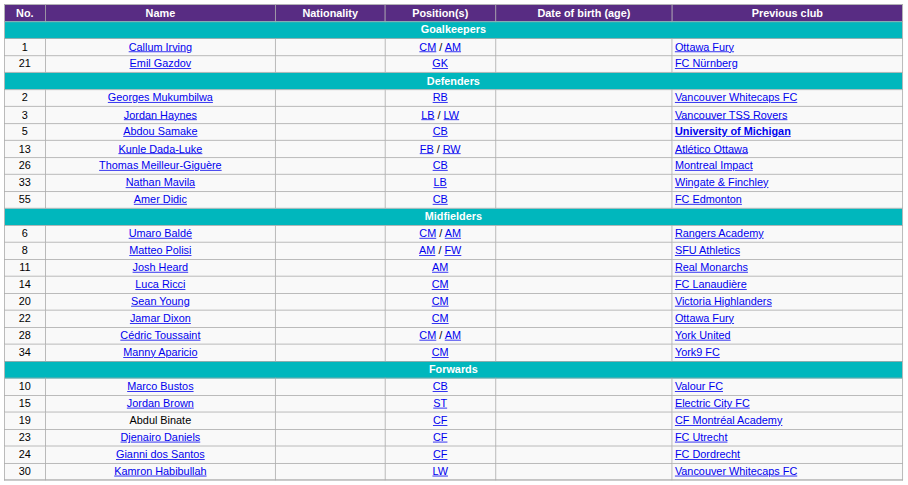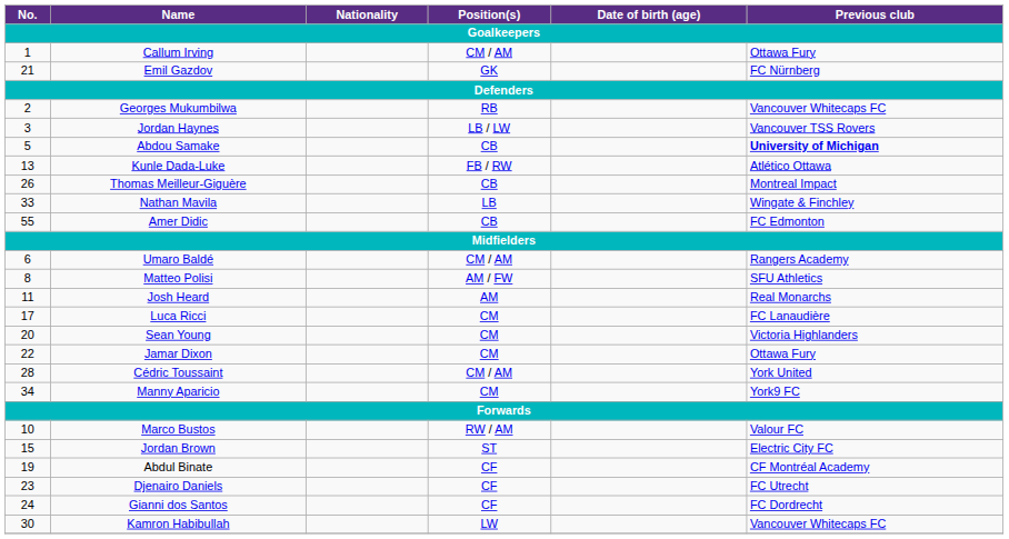 <table class="wikitable" style="text-align:center; font-size:86%; width:90%;">
 <tr>
 <th style="background:#582c83; color:white; text-align:center;">No.</th>
 <th style="background:#582c83; color:white; text-align:center;">Name</th>
 <th style="background:#582c83; color:white; text-align:center;">Nationality</th>
 <th style="background:#582c83; color:white; text-align:center;">Position(s)</th>
 <th style="background:#582c83; color:white; text-align:center;">Date of birth (age)</th>
 <th style="background:#582c83; color:white; text-align:center;">Previous club</th>
 </tr>
 <tr>
 <th colspan="9" style="background:#00b7bd; color:white; text-align:center;">Goalkeepers</th>
 </tr>
 <tr>
 <td>1</td>
 <td><a href='#'>Callum Irving</a></td>
 <td></td>
 <td><a href='#'>CM</a> / <a href='#'>AM</a></td>
 <td></td>
 <td align="left"> <a href='#'>Ottawa Fury</a></td>
 </tr>
 <tr>
 <td>21</td>
 <td><a href='#'>Emil Gazdov</a></td>
 <td></td>
 <td><a href='#'>GK</a></td>
 <td></td>
 <td align="left"> <a href='#'>FC Nürnberg</a></td>
 </tr>
 <tr>
 <th colspan="7" style="background:#00b7bd; color:white; text-align:center;">Defenders</th>
 </tr>
 <tr>
 <td>2</td>
 <td><a href='#'>Georges Mukumbilwa</a></td>
 <td></td>
 <td><a href='#'>RB</a></td>
 <td></td>
 <td align="left"> <a href='#'>Vancouver Whitecaps FC</a></td>
 </tr>
 <tr>
 <td>3</td>
 <td><a href='#'>Jordan Haynes</a></td>
 <td></td>
 <td><a href='#'>LB</a> / <a href='#'>LW</a></td>
 <td></td>
 <td align="left"> <a href='#'>Vancouver TSS Rovers</a></td>
 </tr>
 <tr>
 <td>5</td>
 <td><a href='#'>Abdou Samake</a></td>
 <td></td>
 <td><a href='#'>CB</a></td>
 <td></td>
 <td align="left"><strong> <a href='#'>University of Michigan</a></strong></td>
 </tr>
 <tr>
 <td>13</td>
 <td><a href='#'>Kunle Dada-Luke</a></td>
 <td></td>
 <td><a href='#'>FB</a> / <a href='#'>RW</a></td>
 <td></td>
 <td align="left"> <a href='#'>Atlético Ottawa</a></td>
 </tr>
 <tr>
 <td>26</td>
 <td><a href='#'>Thomas Meilleur-Giguère</a></td>
 <td></td>
 <td><a href='#'>CB</a></td>
 <td></td>
 <td align="left"> <a href='#'>Montreal Impact</a></td>
 </tr>
 <tr>
 <td>33</td>
 <td><a href='#'>Nathan Mavila</a></td>
 <td></td>
 <td><a href='#'>LB</a></td>
 <td></td>
 <td align="left"> <a href='#'>Wingate & Finchley</a></td>
 </tr>
 <tr>
 <td>55</td>
 <td><a href='#'>Amer Didic</a></td>
 <td></td>
 <td><a href='#'>CB</a></td>
 <td></td>
 <td align="left"> <a href='#'>FC Edmonton</a></td>
 </tr>
 <tr>
 <th colspan="7" style="background:#00b7bd; color:white; text-align:center;">Midfielders</th>
 </tr>
 <tr>
 <td>6</td>
 <td><a href='#'>Umaro Baldé</a></td>
 <td></td>
 <td><a href='#'>CM</a> / <a href='#'>AM</a></td>
 <td></td>
 <td align="left"> <a href='#'>Rangers Academy</a></td>
 </tr>
 <tr>
 <td>8</td>
 <td><a href='#'>Matteo Polisi</a></td>
 <td></td>
 <td><a href='#'>AM</a> / <a href='#'>FW</a></td>
 <td></td>
 <td align="left"> <a href='#'>SFU Athletics</a></td>
 </tr>
 <tr>
 <td>11</td>
 <td><a href='#'>Josh Heard</a></td>
 <td></td>
 <td><a href='#'>AM</a></td>
 <td></td>
 <td align="left"> <a href='#'>Real Monarchs</a></td>
 </tr>
 <tr>
-<td>14</td>
+<td>17</td>
 <td><a href='#'>Luca Ricci</a></td>
 <td></td>
 <td><a href='#'>CM</a></td>
 <td></td>
 <td align="left"> <a href='#'>FC Lanaudière</a></td>
 </tr>
 <tr>
 <td>20</td>
 <td><a href='#'>Sean Young</a></td>
 <td></td>
 <td><a href='#'>CM</a></td>
 <td></td>
 <td align="left"> <a href='#'>Victoria Highlanders</a></td>
 </tr>
 <tr>
 <td>22</td>
 <td><a href='#'>Jamar Dixon</a></td>
 <td></td>
 <td><a href='#'>CM</a></td>
 <td></td>
 <td align="left"> <a href='#'>Ottawa Fury</a></td>
 </tr>
 <tr>
 <td>28</td>
 <td><a href='#'>Cédric Toussaint</a></td>
 <td></td>
 <td><a href='#'>CM</a> / <a href='#'>AM</a></td>
 <td></td>
 <td align="left"> <a href='#'>York United</a></td>
 </tr>
 <tr>
 <td>34</td>
 <td><a href='#'>Manny Aparicio</a></td>
 <td></td>
 <td><a href='#'>CM</a></td>
 <td></td>
 <td align="left"> <a href='#'>York9 FC</a></td>
 </tr>
 <tr>
 <th colspan="7" style="background:#00b7bd; color:white; text-align:center;">Forwards</th>
 </tr>
 <tr>
 <td>10</td>
 <td><a href='#'>Marco Bustos</a></td>
 <td></td>
-<td><a href='#'>CB</a></td>
+<td><a href='#'>RW</a> / <a href='#'>AM</a></td>
 <td></td>
 <td align="left"> <a href='#'>Valour FC</a></td>
 </tr>
 <tr>
 <td>15</td>
 <td><a href='#'>Jordan Brown</a></td>
 <td></td>
 <td><a href='#'>ST</a></td>
 <td></td>
 <td align="left"> <a href='#'>Electric City FC</a></td>
 </tr>
 <tr>
 <td>19</td>
 <td>Abdul Binate</td>
 <td></td>
 <td><a href='#'>CF</a></td>
 <td></td>
 <td align="left"> <a href='#'>CF Montréal Academy</a></td>
 </tr>
 <tr>
 <td>23</td>
 <td><a href='#'>Djenairo Daniels</a></td>
 <td></td>
 <td><a href='#'>CF</a></td>
 <td></td>
 <td align="left"> <a href='#'>FC Utrecht</a></td>
 </tr>
 <tr>
 <td>24</td>
 <td><a href='#'>Gianni dos Santos</a></td>
 <td></td>
 <td><a href='#'>CF</a></td>
 <td></td>
 <td align="left"> <a href='#'>FC Dordrecht</a></td>
 </tr>
 <tr>
 <td>30</td>
 <td><a href='#'>Kamron Habibullah</a></td>
 <td></td>
 <td><a href='#'>LW</a></td>
 <td></td>
 <td align="left"> <a href='#'>Vancouver Whitecaps FC</a></td>
 </tr>
 <tr>
 </tr>
 </table>
